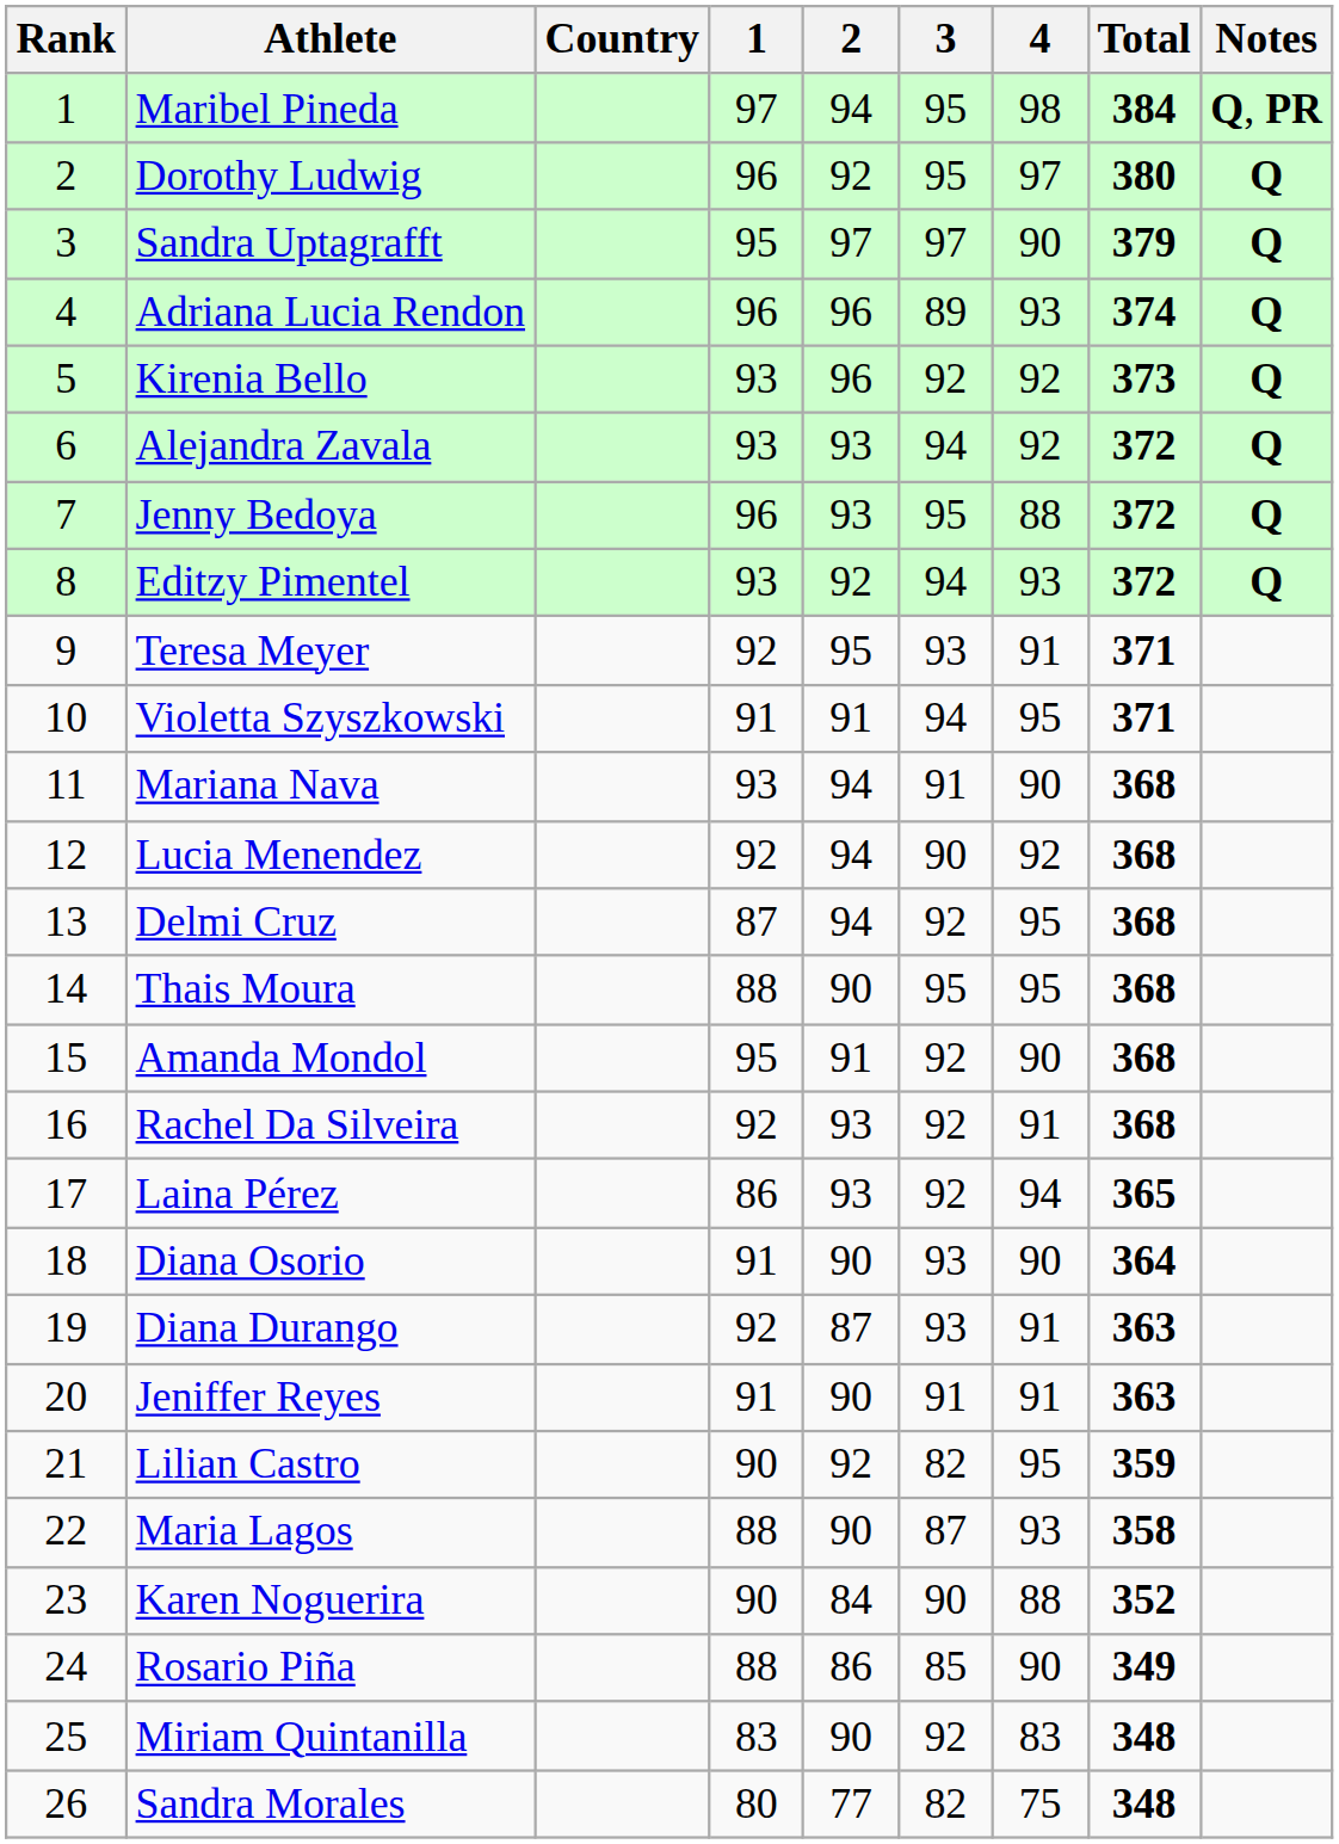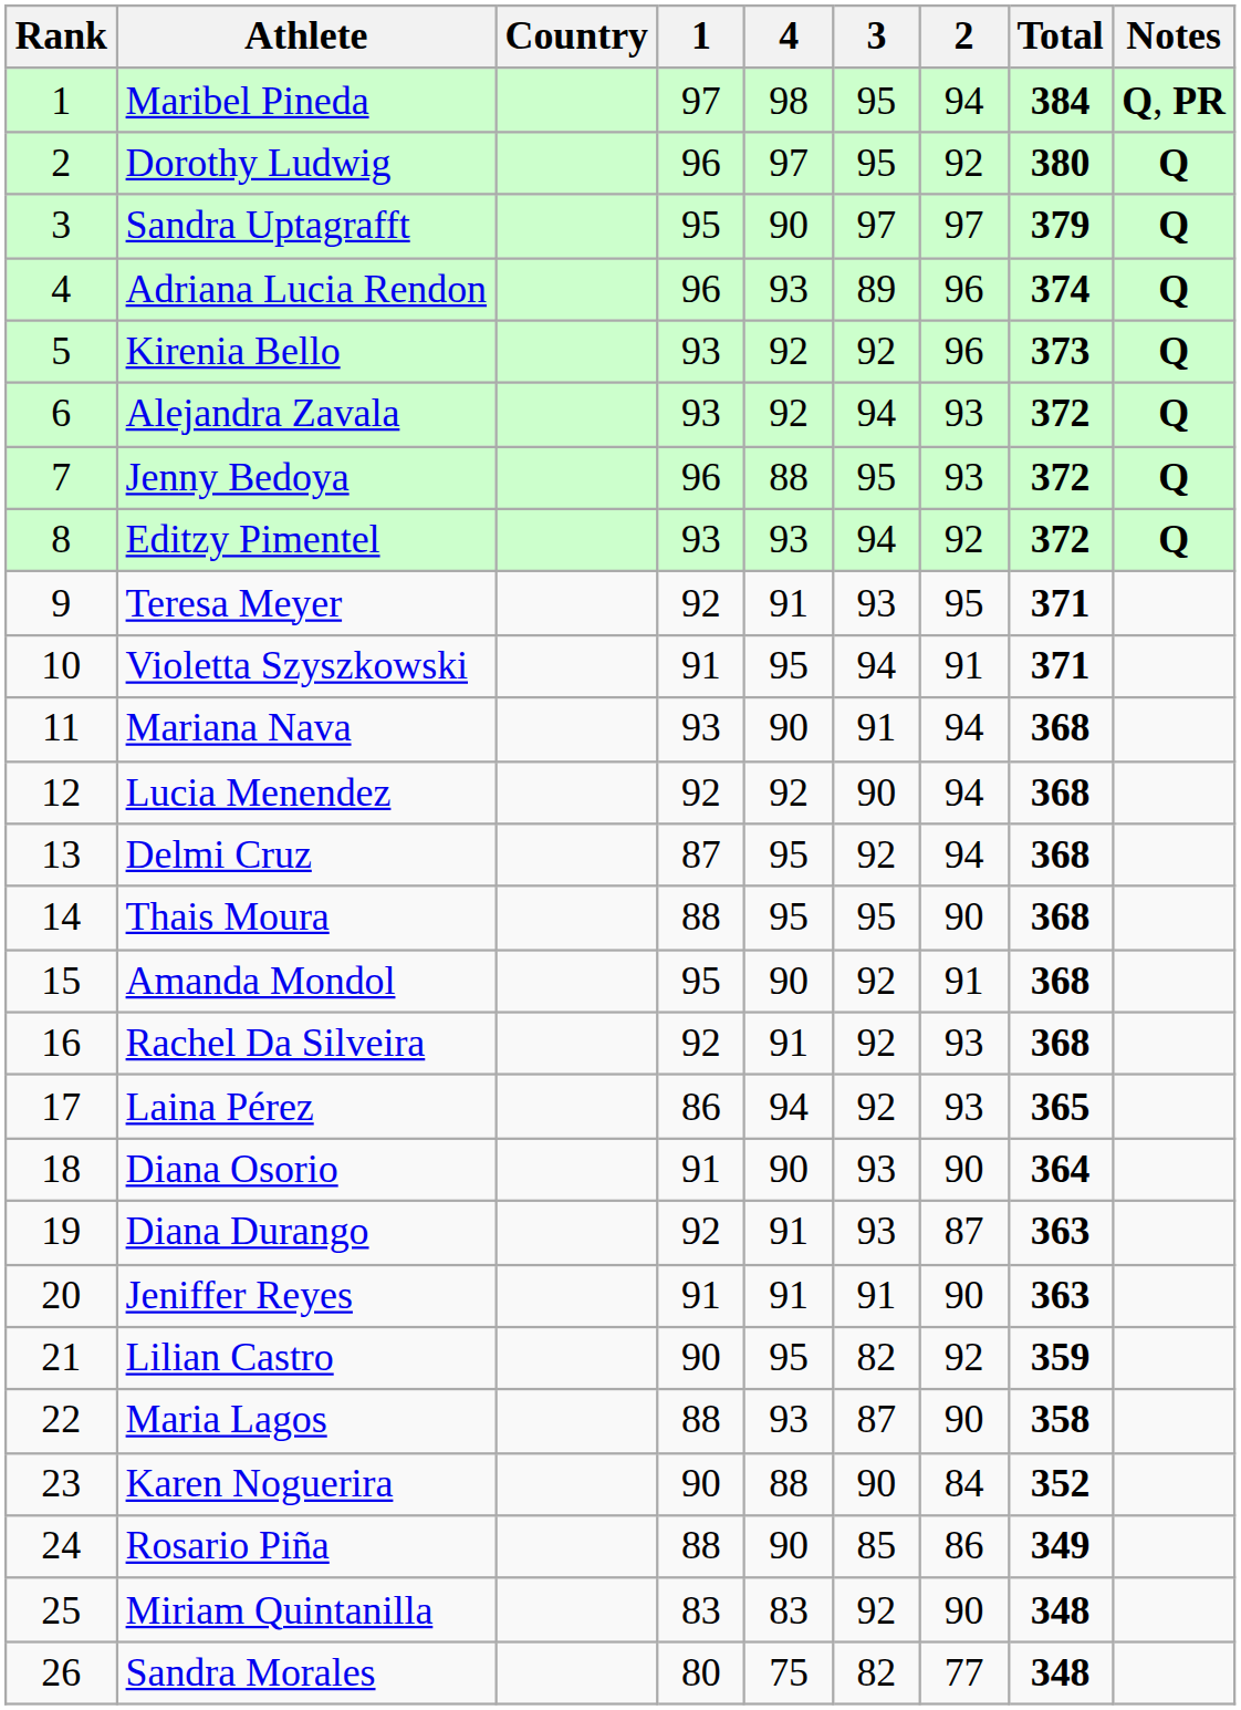 <table class="wikitable sortable" style="text-align:center">
 <tr>
 <th>Rank</th>
 <th>Athlete</th>
 <th>Country</th>
 <th class="unsortable" style="width: 28px">1</th>
+<th class="unsortable" style="width: 28px">4</th>
+<th class="unsortable" style="width: 28px">3</th>
 <th class="unsortable" style="width: 28px">2</th>
-<th class="unsortable" style="width: 28px">3</th>
-<th class="unsortable" style="width: 28px">4</th>
 <th>Total</th>
 <th class="unsortable">Notes</th>
 </tr>
 <tr bgcolor=#ccffcc>
 <td>1</td>
 <td align="left"><a href='#'>Maribel Pineda</a></td>
 <td align="left"></td>
 <td>97</td>
+<td>98</td>
+<td>95</td>
 <td>94</td>
-<td>95</td>
-<td>98</td>
 <td><strong>384</strong></td>
 <td><strong>Q</strong>, <strong>PR</strong></td>
 </tr>
 <tr bgcolor=#ccffcc>
 <td>2</td>
 <td align="left"><a href='#'>Dorothy Ludwig</a></td>
 <td align="left"></td>
 <td>96</td>
+<td>97</td>
+<td>95</td>
 <td>92</td>
-<td>95</td>
-<td>97</td>
 <td><strong>380</strong></td>
 <td><strong>Q</strong></td>
 </tr>
 <tr bgcolor=#ccffcc>
 <td>3</td>
 <td align="left"><a href='#'>Sandra Uptagrafft</a></td>
 <td align="left"></td>
 <td>95</td>
+<td>90</td>
 <td>97</td>
 <td>97</td>
-<td>90</td>
 <td><strong>379</strong></td>
 <td><strong>Q</strong></td>
 </tr>
 <tr bgcolor=#ccffcc>
 <td>4</td>
 <td align="left"><a href='#'>Adriana Lucia Rendon</a></td>
 <td align="left"></td>
 <td>96</td>
+<td>93</td>
+<td>89</td>
 <td>96</td>
-<td>89</td>
-<td>93</td>
 <td><strong>374</strong></td>
 <td><strong>Q</strong></td>
 </tr>
 <tr bgcolor=#ccffcc>
 <td>5</td>
 <td align="left"><a href='#'>Kirenia Bello</a></td>
 <td align="left"></td>
 <td>93</td>
-<td>96</td>
 <td>92</td>
 <td>92</td>
+<td>96</td>
 <td><strong>373</strong></td>
 <td><strong>Q</strong></td>
 </tr>
 <tr bgcolor=#ccffcc>
 <td>6</td>
 <td align="left"><a href='#'>Alejandra Zavala</a></td>
 <td align="left"></td>
 <td>93</td>
+<td>92</td>
+<td>94</td>
 <td>93</td>
-<td>94</td>
-<td>92</td>
 <td><strong>372</strong></td>
 <td><strong>Q</strong></td>
 </tr>
 <tr bgcolor=#ccffcc>
 <td>7</td>
 <td align="left"><a href='#'>Jenny Bedoya</a></td>
 <td align="left"></td>
 <td>96</td>
+<td>88</td>
+<td>95</td>
 <td>93</td>
-<td>95</td>
-<td>88</td>
 <td><strong>372</strong></td>
 <td><strong>Q</strong></td>
 </tr>
 <tr bgcolor=#ccffcc>
 <td>8</td>
 <td align="left"><a href='#'>Editzy Pimentel</a></td>
 <td align="left"></td>
 <td>93</td>
+<td>93</td>
+<td>94</td>
 <td>92</td>
-<td>94</td>
-<td>93</td>
 <td><strong>372</strong></td>
 <td><strong>Q</strong></td>
 </tr>
 <tr>
 <td>9</td>
 <td align="left"><a href='#'>Teresa Meyer</a></td>
 <td align="left"></td>
 <td>92</td>
+<td>91</td>
+<td>93</td>
 <td>95</td>
-<td>93</td>
-<td>91</td>
 <td><strong>371</strong></td>
 <td></td>
 </tr>
 <tr>
 <td>10</td>
 <td align="left"><a href='#'>Violetta Szyszkowski</a></td>
 <td align="left"></td>
 <td>91</td>
+<td>95</td>
+<td>94</td>
 <td>91</td>
-<td>94</td>
-<td>95</td>
 <td><strong>371</strong></td>
 <td></td>
 </tr>
 <tr>
 <td>11</td>
 <td align="left"><a href='#'>Mariana Nava</a></td>
 <td align="left"></td>
 <td>93</td>
+<td>90</td>
+<td>91</td>
 <td>94</td>
-<td>91</td>
-<td>90</td>
 <td><strong>368</strong></td>
 <td></td>
 </tr>
 <tr>
 <td>12</td>
 <td align="left"><a href='#'>Lucia Menendez</a></td>
 <td align="left"></td>
 <td>92</td>
+<td>92</td>
+<td>90</td>
 <td>94</td>
-<td>90</td>
-<td>92</td>
 <td><strong>368</strong></td>
 <td></td>
 </tr>
 <tr>
 <td>13</td>
 <td align="left"><a href='#'>Delmi Cruz</a></td>
 <td align="left"></td>
 <td>87</td>
+<td>95</td>
+<td>92</td>
 <td>94</td>
-<td>92</td>
-<td>95</td>
 <td><strong>368</strong></td>
 <td></td>
 </tr>
 <tr>
 <td>14</td>
 <td align="left"><a href='#'>Thais Moura</a></td>
 <td align="left"></td>
 <td>88</td>
-<td>90</td>
 <td>95</td>
 <td>95</td>
+<td>90</td>
 <td><strong>368</strong></td>
 <td></td>
 </tr>
 <tr>
 <td>15</td>
 <td align="left"><a href='#'>Amanda Mondol</a></td>
 <td align="left"></td>
 <td>95</td>
+<td>90</td>
+<td>92</td>
 <td>91</td>
-<td>92</td>
-<td>90</td>
 <td><strong>368</strong></td>
 <td></td>
 </tr>
 <tr>
 <td>16</td>
 <td align="left"><a href='#'>Rachel Da Silveira</a></td>
 <td align="left"></td>
 <td>92</td>
+<td>91</td>
+<td>92</td>
 <td>93</td>
-<td>92</td>
-<td>91</td>
 <td><strong>368</strong></td>
 <td></td>
 </tr>
 <tr>
 <td>17</td>
 <td align="left"><a href='#'>Laina Pérez</a></td>
 <td align="left"></td>
 <td>86</td>
+<td>94</td>
+<td>92</td>
 <td>93</td>
-<td>92</td>
-<td>94</td>
 <td><strong>365</strong></td>
 <td></td>
 </tr>
 <tr>
 <td>18</td>
 <td align="left"><a href='#'>Diana Osorio</a></td>
 <td align="left"></td>
 <td>91</td>
 <td>90</td>
 <td>93</td>
 <td>90</td>
 <td><strong>364</strong></td>
 <td></td>
 </tr>
 <tr>
 <td>19</td>
 <td align="left"><a href='#'>Diana Durango</a></td>
 <td align="left"></td>
 <td>92</td>
+<td>91</td>
+<td>93</td>
 <td>87</td>
-<td>93</td>
-<td>91</td>
 <td><strong>363</strong></td>
 <td></td>
 </tr>
 <tr>
 <td>20</td>
 <td align="left"><a href='#'>Jeniffer Reyes</a></td>
 <td align="left"></td>
 <td>91</td>
-<td>90</td>
 <td>91</td>
 <td>91</td>
+<td>90</td>
 <td><strong>363</strong></td>
 <td></td>
 </tr>
 <tr>
 <td>21</td>
 <td align="left"><a href='#'>Lilian Castro</a></td>
 <td align="left"></td>
 <td>90</td>
+<td>95</td>
+<td>82</td>
 <td>92</td>
-<td>82</td>
-<td>95</td>
 <td><strong>359</strong></td>
 <td></td>
 </tr>
 <tr>
 <td>22</td>
 <td align="left"><a href='#'>Maria Lagos</a></td>
 <td align="left"></td>
 <td>88</td>
+<td>93</td>
+<td>87</td>
 <td>90</td>
-<td>87</td>
-<td>93</td>
 <td><strong>358</strong></td>
 <td></td>
 </tr>
 <tr>
 <td>23</td>
 <td align="left"><a href='#'>Karen Noguerira</a></td>
 <td align="left"></td>
 <td>90</td>
+<td>88</td>
+<td>90</td>
 <td>84</td>
-<td>90</td>
-<td>88</td>
 <td><strong>352</strong></td>
 <td></td>
 </tr>
 <tr>
 <td>24</td>
 <td align="left"><a href='#'>Rosario Piña</a></td>
 <td align="left"></td>
 <td>88</td>
+<td>90</td>
+<td>85</td>
 <td>86</td>
-<td>85</td>
-<td>90</td>
 <td><strong>349</strong></td>
 <td></td>
 </tr>
 <tr>
 <td>25</td>
 <td align="left"><a href='#'>Miriam Quintanilla</a></td>
 <td align="left"></td>
 <td>83</td>
+<td>83</td>
+<td>92</td>
 <td>90</td>
-<td>92</td>
-<td>83</td>
 <td><strong>348</strong></td>
 <td></td>
 </tr>
 <tr>
 <td>26</td>
 <td align="left"><a href='#'>Sandra Morales</a></td>
 <td align="left"></td>
 <td>80</td>
+<td>75</td>
+<td>82</td>
 <td>77</td>
-<td>82</td>
-<td>75</td>
 <td><strong>348</strong></td>
 <td></td>
 </tr>
 </table>
